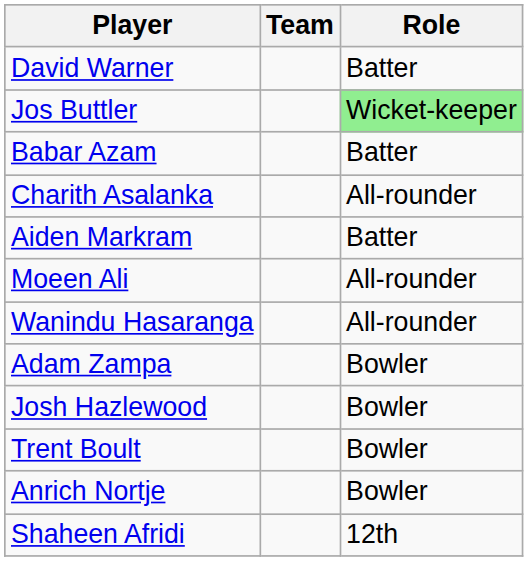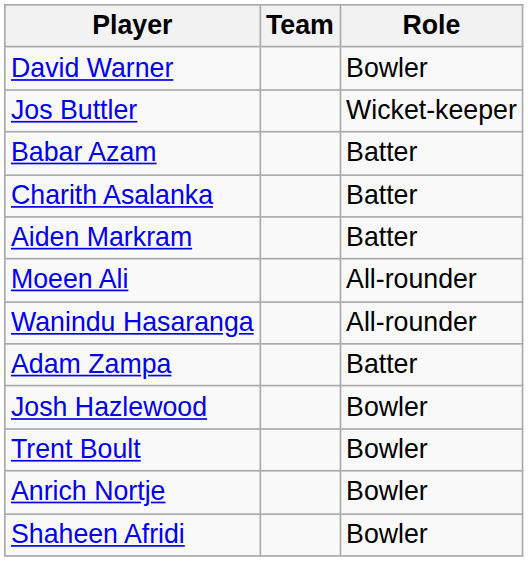 <table class="wikitable">
 <tr>
 <th>Player</th>
 <th>Team</th>
 <th>Role</th>
 </tr>
 <tr>
 <td><a href='#'>David Warner</a></td>
 <td></td>
-<td>Batter</td>
+<td>Bowler</td>
 </tr>
 <tr>
 <td><a href='#'>Jos Buttler</a></td>
 <td></td>
-<td style="background: lightgreen;">Wicket-keeper</td>
+<td>Wicket-keeper</td>
 </tr>
 <tr>
 <td><a href='#'>Babar Azam</a></td>
 <td></td>
 <td>Batter</td>
 </tr>
 <tr>
 <td><a href='#'>Charith Asalanka</a></td>
 <td></td>
-<td>All-rounder</td>
+<td>Batter</td>
 </tr>
 <tr>
 <td><a href='#'>Aiden Markram</a></td>
 <td></td>
 <td>Batter</td>
 </tr>
 <tr>
 <td><a href='#'>Moeen Ali</a></td>
 <td></td>
 <td>All-rounder</td>
 </tr>
 <tr>
 <td><a href='#'>Wanindu Hasaranga</a></td>
 <td></td>
 <td>All-rounder</td>
 </tr>
 <tr>
 <td><a href='#'>Adam Zampa</a></td>
 <td></td>
-<td>Bowler</td>
+<td>Batter</td>
 </tr>
 <tr>
 <td><a href='#'>Josh Hazlewood</a></td>
 <td></td>
 <td>Bowler</td>
 </tr>
 <tr>
 <td><a href='#'>Trent Boult</a></td>
 <td></td>
 <td>Bowler</td>
 </tr>
 <tr>
 <td><a href='#'>Anrich Nortje</a></td>
 <td></td>
 <td>Bowler</td>
 </tr>
 <tr>
 <td><a href='#'>Shaheen Afridi</a></td>
 <td></td>
-<td>12th</td>
+<td>Bowler</td>
 </tr>
 </table>
